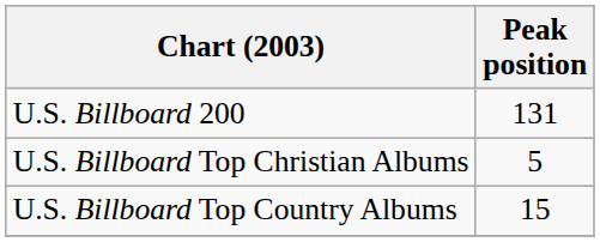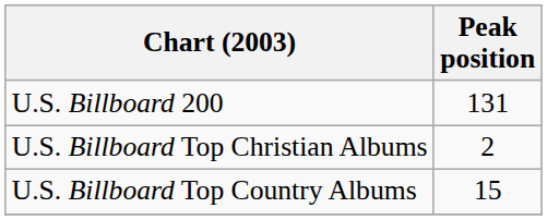 <table class="wikitable">
 <tr>
 <th>Chart (2003)</th>
 <th>Peak<br>position</th>
 </tr>
 <tr>
 <td>U.S. <em>Billboard</em> 200</td>
 <td align="center">131</td>
 </tr>
 <tr>
 <td>U.S. <em>Billboard</em> Top Christian Albums</td>
-<td align="center">5</td>
+<td align="center">2</td>
 </tr>
 <tr>
 <td>U.S. <em>Billboard</em> Top Country Albums</td>
 <td align="center">15</td>
 </tr>
 <tr>
 </tr>
 </table>
